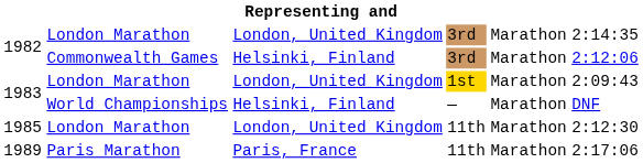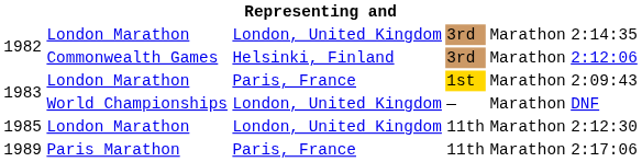 <table>
 <tr>
 <th colspan="6">Representing  and </th>
 </tr>
 <tr>
 <td rowspan=2>1982</td>
 <td><a href='#'>London Marathon</a></td>
 <td><a href='#'>London, United Kingdom</a></td>
 <td bgcolor="cc9966">3rd</td>
 <td>Marathon</td>
 <td>2:14:35</td>
 </tr>
 <tr>
 <td><a href='#'>Commonwealth Games</a></td>
 <td><a href='#'>Helsinki, Finland</a></td>
 <td bgcolor="cc9966">3rd</td>
 <td>Marathon</td>
 <td><a href='#'>2:12:06</a></td>
 </tr>
 <tr>
 <td rowspan=2>1983</td>
 <td><a href='#'>London Marathon</a></td>
-<td><a href='#'>London, United Kingdom</a></td>
+<td><a href='#'>Paris, France</a></td>
 <td bgcolor="gold">1st</td>
 <td>Marathon</td>
 <td>2:09:43</td>
 </tr>
 <tr>
 <td><a href='#'>World Championships</a></td>
-<td><a href='#'>Helsinki, Finland</a></td>
+<td><a href='#'>London, United Kingdom</a></td>
 <td>—</td>
 <td>Marathon</td>
 <td><a href='#'>DNF</a></td>
 </tr>
 <tr>
 <td>1985</td>
 <td><a href='#'>London Marathon</a></td>
 <td><a href='#'>London, United Kingdom</a></td>
 <td>11th</td>
 <td>Marathon</td>
 <td>2:12:30</td>
 </tr>
 <tr>
 <td>1989</td>
 <td><a href='#'>Paris Marathon</a></td>
 <td><a href='#'>Paris, France</a></td>
 <td>11th</td>
 <td>Marathon</td>
 <td>2:17:06</td>
 </tr>
 </table>
